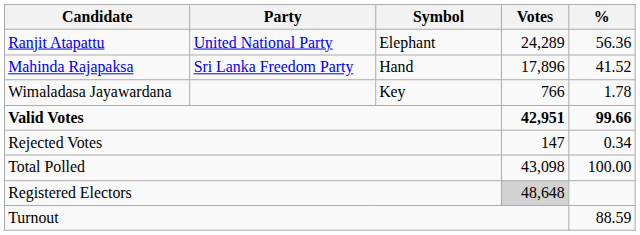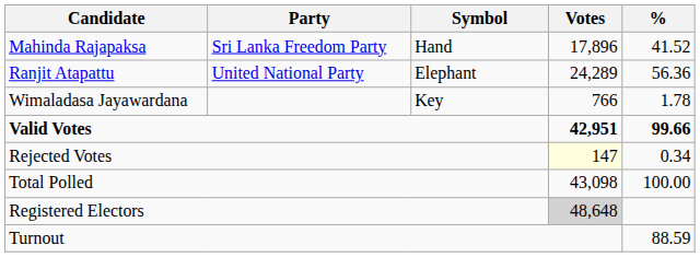 <table class="wikitable" border="1" style="text-align:right;">
 <tr>
 <th align=left width="180">Candidate</th>
 <th align=left width="180">Party</th>
 <th align=left width="120">Symbol</th>
 <th align=left width="60">Votes</th>
 <th align=left width="60">%</th>
 </tr>
 <tr>
+<td align=left><a href='#'>Mahinda Rajapaksa</a></td>
+<td align=left><a href='#'>Sri Lanka Freedom Party</a></td>
+<td align=left>Hand</td>
+<td align=right>17,896</td>
+<td align=right>41.52</td>
+</tr>
+<tr>
 <td align=left><a href='#'>Ranjit Atapattu</a></td>
 <td align=left><a href='#'>United National Party</a></td>
 <td align=left>Elephant</td>
 <td align=right>24,289</td>
 <td align=right>56.36</td>
-</tr>
-<tr>
-<td align=left><a href='#'>Mahinda Rajapaksa</a></td>
-<td align=left><a href='#'>Sri Lanka Freedom Party</a></td>
-<td align=left>Hand</td>
-<td align=right>17,896</td>
-<td align=right>41.52</td>
 </tr>
 <tr>
 <td align=left>Wimaladasa Jayawardana</td>
 <td></td>
 <td align=left>Key</td>
 <td align=right>766</td>
 <td align=right>1.78</td>
 </tr>
 <tr>
 <td align=left colspan=3><strong>Valid Votes</strong></td>
 <td align=right><strong>42,951</strong></td>
 <td align=right><strong>99.66</strong></td>
 </tr>
 <tr>
 <td align=left colspan=3>Rejected Votes</td>
-<td align=right>147</td>
+<td align=right style="background: lightyellow;">147</td>
 <td align=right>0.34</td>
 </tr>
 <tr>
 <td align=left colspan=3>Total Polled</td>
 <td align=right>43,098</td>
 <td align=right>100.00</td>
 </tr>
 <tr>
 <td align=left colspan=3>Registered Electors</td>
 <td align=right style="background: lightgrey;">48,648</td>
 <td></td>
 </tr>
 <tr>
 <td align=left colspan=4>Turnout</td>
 <td align=right>88.59</td>
 </tr>
 </table>
